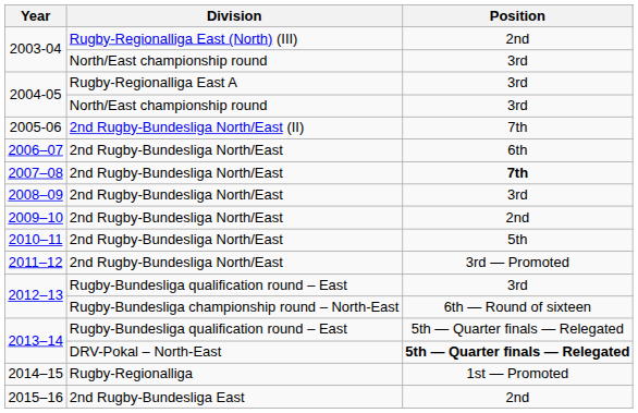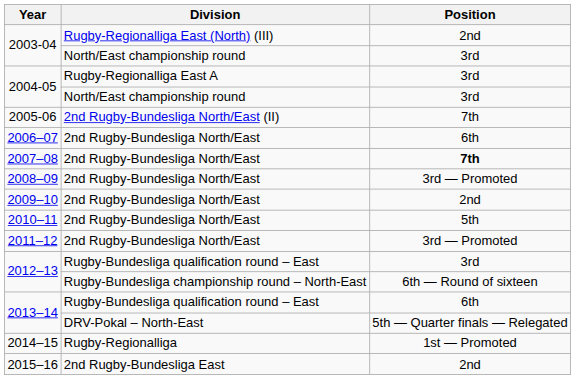 <table class="wikitable">
 <tr>
 <th>Year</th>
 <th>Division</th>
 <th>Position</th>
 </tr>
 <tr align="center">
 <td rowspan=2>2003-04</td>
 <td align="left"><a href='#'>Rugby-Regionalliga East (North)</a> (III)</td>
 <td>2nd</td>
 </tr>
 <tr align="center">
 <td align="left">North/East championship round</td>
 <td>3rd</td>
 </tr>
 <tr align="center">
 <td rowspan=2>2004-05</td>
 <td align="left">Rugby-Regionalliga East A</td>
 <td>3rd</td>
 </tr>
 <tr align="center">
 <td align="left">North/East championship round</td>
 <td>3rd</td>
 </tr>
 <tr align="center">
 <td>2005-06</td>
 <td align="left"><a href='#'>2nd Rugby-Bundesliga North/East</a> (II)</td>
 <td>7th</td>
 </tr>
 <tr align="center">
 <td><a href='#'>2006–07</a></td>
 <td align="left">2nd Rugby-Bundesliga North/East</td>
 <td>6th</td>
 </tr>
 <tr align="center">
 <td><a href='#'>2007–08</a></td>
 <td align="left">2nd Rugby-Bundesliga North/East</td>
 <td><strong>7th</strong></td>
 </tr>
 <tr align="center">
 <td><a href='#'>2008–09</a></td>
 <td align="left">2nd Rugby-Bundesliga North/East</td>
-<td>3rd</td>
+<td>3rd — Promoted</td>
 </tr>
 <tr align="center">
 <td><a href='#'>2009–10</a></td>
 <td align="left">2nd Rugby-Bundesliga North/East</td>
 <td>2nd</td>
 </tr>
 <tr align="center">
 <td><a href='#'>2010–11</a></td>
 <td align="left">2nd Rugby-Bundesliga North/East</td>
 <td>5th</td>
 </tr>
 <tr align="center">
 <td><a href='#'>2011–12</a></td>
 <td align="left">2nd Rugby-Bundesliga North/East</td>
 <td>3rd — Promoted</td>
 </tr>
 <tr align="center">
 <td rowspan=2><a href='#'>2012–13</a></td>
 <td align="left">Rugby-Bundesliga qualification round – East</td>
 <td>3rd</td>
 </tr>
 <tr align="center">
 <td align="left">Rugby-Bundesliga championship round – North-East</td>
 <td>6th — Round of sixteen</td>
 </tr>
 <tr align="center">
 <td rowspan=2><a href='#'>2013–14</a></td>
 <td align="left">Rugby-Bundesliga qualification round – East</td>
-<td>5th — Quarter finals — Relegated</td>
+<td>6th</td>
 </tr>
 <tr align="center">
 <td align="left">DRV-Pokal – North-East</td>
-<td><strong>5th — Quarter finals — Relegated</strong></td>
+<td>5th — Quarter finals — Relegated</td>
 </tr>
 <tr align="center">
 <td>2014–15</td>
 <td align="left">Rugby-Regionalliga</td>
 <td>1st — Promoted</td>
 </tr>
 <tr align="center">
 <td>2015–16</td>
 <td align="left">2nd Rugby-Bundesliga East</td>
 <td>2nd</td>
 </tr>
 </table>
